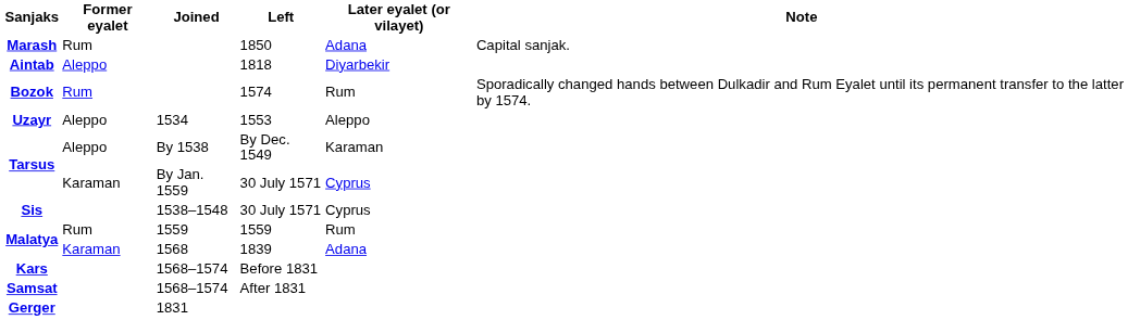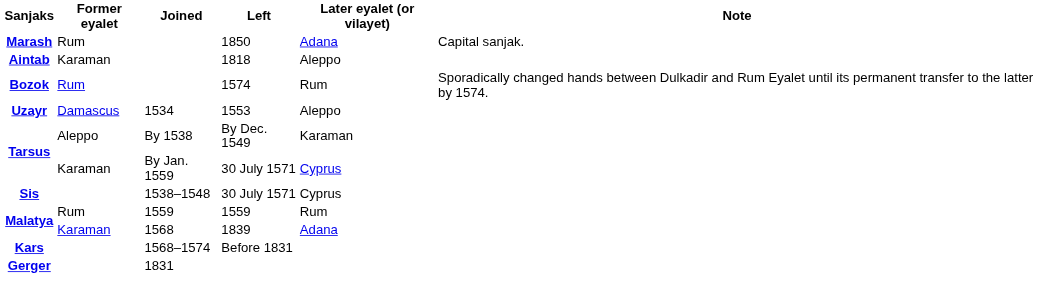 <table>
 <tr>
 <th>Sanjaks</th>
 <th>Former eyalet</th>
 <th>Joined</th>
 <th>Left</th>
 <th>Later eyalet (or vilayet)</th>
 <th>Note</th>
 </tr>
 <tr>
 <th><a href='#'>Marash</a></th>
 <td>Rum</td>
 <td></td>
 <td>1850</td>
 <td><a href='#'>Adana</a></td>
 <td>Capital sanjak.</td>
 </tr>
 <tr>
 <th><a href='#'>Aintab</a></th>
-<td><a href='#'>Aleppo</a></td>
+<td>Karaman</td>
 <td></td>
 <td>1818</td>
-<td><a href='#'>Diyarbekir</a></td>
+<td>Aleppo</td>
 <td></td>
 </tr>
 <tr>
 <th><a href='#'>Bozok</a></th>
 <td><a href='#'>Rum</a></td>
 <td></td>
 <td>1574</td>
 <td>Rum</td>
 <td>Sporadically changed hands between Dulkadir and Rum Eyalet until its permanent transfer to the latter by 1574.</td>
 </tr>
 <tr>
 <th><a href='#'>Uzayr</a></th>
-<td>Aleppo</td>
+<td><a href='#'>Damascus</a></td>
 <td>1534</td>
 <td>1553</td>
 <td>Aleppo</td>
 <td></td>
 </tr>
 <tr>
 <th rowspan =2><a href='#'>Tarsus</a></th>
 <td>Aleppo</td>
 <td>By 1538</td>
 <td>By Dec. 1549</td>
 <td>Karaman</td>
 <td rowspan =2></td>
 </tr>
 <tr>
 <td>Karaman</td>
 <td>By Jan. 1559</td>
 <td>30 July 1571</td>
 <td><a href='#'>Cyprus</a></td>
 </tr>
 <tr>
 <th><a href='#'>Sis</a></th>
 <td></td>
 <td>1538–1548</td>
 <td>30 July 1571</td>
 <td>Cyprus</td>
 <td></td>
 </tr>
 <tr>
 <th rowspan =2><a href='#'>Malatya</a></th>
 <td>Rum</td>
 <td>1559</td>
 <td>1559</td>
 <td>Rum</td>
 <td rowspan = 2></td>
 </tr>
 <tr>
 <td><a href='#'>Karaman</a></td>
 <td>1568</td>
 <td>1839</td>
 <td><a href='#'>Adana</a></td>
 </tr>
 <tr>
 <th><a href='#'>Kars</a></th>
 <td></td>
 <td>1568–1574</td>
 <td>Before 1831</td>
 <td></td>
 <td></td>
 </tr>
 <tr>
-<th><a href='#'>Samsat</a></th>
-<td></td>
-<td>1568–1574</td>
-<td>After 1831</td>
-<td></td>
-<td></td>
-</tr>
-<tr>
 <th><a href='#'>Gerger</a></th>
 <td></td>
 <td>1831</td>
 <td></td>
 <td></td>
 <td></td>
 </tr>
 <tr>
 </tr>
 </table>
